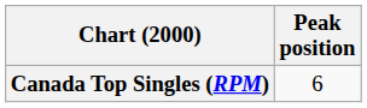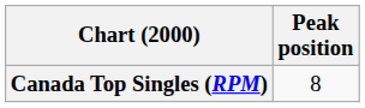 <table class="wikitable sortable plainrowheaders" style="text-align:center">
 <tr>
 <th>Chart (2000)</th>
 <th>Peak<br>position</th>
 </tr>
 <tr>
 <th scope="row">Canada Top Singles (<em><a href='#'>RPM</a></em>)</th>
-<td align="center">6</td>
+<td align="center">8</td>
 </tr>
 </table>
